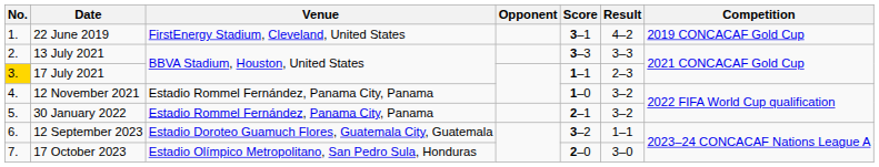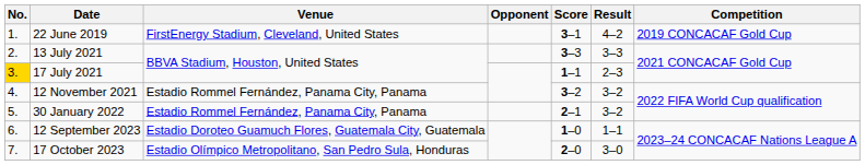 <table class="wikitable" style="font-size:100%;">
 <tr>
 <th>No.</th>
 <th>Date</th>
 <th>Venue</th>
 <th>Opponent</th>
 <th>Score</th>
 <th>Result</th>
 <th>Competition</th>
 </tr>
 <tr>
 <td>1.</td>
 <td>22 June 2019</td>
 <td><a href='#'>FirstEnergy Stadium</a>, <a href='#'>Cleveland</a>, United States</td>
 <td></td>
 <td align=center><strong>3</strong>–1</td>
 <td align=center>4–2</td>
 <td><a href='#'>2019 CONCACAF Gold Cup</a></td>
 </tr>
 <tr>
 <td>2.</td>
 <td>13 July 2021</td>
 <td rowspan=2><a href='#'>BBVA Stadium</a>, <a href='#'>Houston</a>, United States</td>
 <td></td>
 <td align=center><strong>3</strong>–3</td>
 <td align=center>3–3</td>
 <td rowspan=2><a href='#'>2021 CONCACAF Gold Cup</a></td>
 </tr>
 <tr>
 <td style="background: gold;">3.</td>
 <td>17 July 2021</td>
 <td rowspan=2></td>
 <td align=center><strong>1</strong>–1</td>
 <td align=center>2–3</td>
 </tr>
 <tr>
 <td>4.</td>
 <td>12 November 2021</td>
 <td>Estadio Rommel Fernández, Panama City, Panama</td>
-<td align=center><strong>1</strong>–0</td>
+<td align=center><strong>3</strong>–2</td>
 <td align=center>3–2</td>
 <td rowspan=2><a href='#'>2022 FIFA World Cup qualification</a></td>
 </tr>
 <tr>
 <td>5.</td>
 <td>30 January 2022</td>
 <td><a href='#'>Estadio Rommel Fernández</a>, <a href='#'>Panama City</a>, Panama</td>
 <td></td>
 <td align=center><strong>2</strong>–1</td>
 <td align=center>3–2</td>
 </tr>
 <tr>
 <td>6.</td>
 <td>12 September 2023</td>
 <td><a href='#'>Estadio Doroteo Guamuch Flores</a>, <a href='#'>Guatemala City</a>, Guatemala</td>
 <td rowspan=2></td>
-<td align=center><strong>3</strong>–2</td>
+<td align=center><strong>1</strong>–0</td>
 <td align=center>1–1</td>
 <td rowspan=2><a href='#'>2023–24 CONCACAF Nations League A</a></td>
 </tr>
 <tr>
 <td>7.</td>
 <td>17 October 2023</td>
 <td><a href='#'>Estadio Olímpico Metropolitano</a>, <a href='#'>San Pedro Sula</a>, Honduras</td>
 <td align=center><strong>2</strong>–0</td>
 <td align=center>3–0</td>
 </tr>
 </table>
